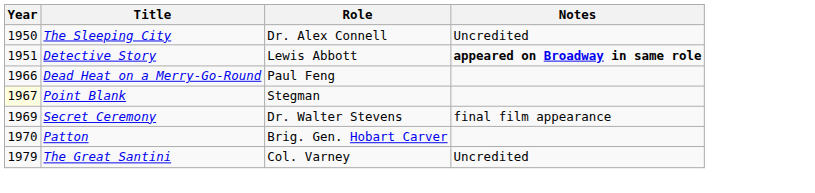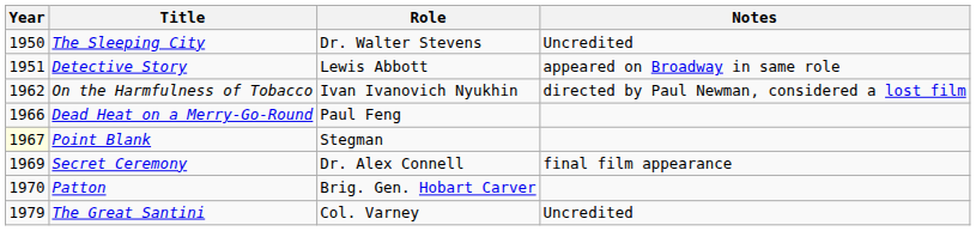 <table class="wikitable">
 <tr>
 <th>Year</th>
 <th>Title</th>
 <th>Role</th>
 <th>Notes</th>
 </tr>
 <tr>
 <td>1950</td>
 <td><em><a href='#'>The Sleeping City</a></em></td>
-<td>Dr. Alex Connell</td>
+<td>Dr. Walter Stevens</td>
 <td>Uncredited</td>
 </tr>
 <tr>
 <td>1951</td>
 <td><em><a href='#'>Detective Story</a></em></td>
 <td>Lewis Abbott</td>
-<td><strong>appeared on <a href='#'>Broadway</a> in same role</strong></td>
+<td>appeared on <a href='#'>Broadway</a> in same role</td>
+</tr>
+<tr>
+<td>1962</td>
+<td><em>On the Harmfulness of Tobacco</em></td>
+<td>Ivan Ivanovich Nyukhin</td>
+<td>directed by Paul Newman, considered a <a href='#'>lost film</a></td>
 </tr>
 <tr>
 <td>1966</td>
 <td><em><a href='#'>Dead Heat on a Merry-Go-Round</a></em></td>
 <td>Paul Feng</td>
 <td></td>
 </tr>
 <tr>
 <td style="background: lightyellow;">1967</td>
 <td><em><a href='#'>Point Blank</a></em></td>
 <td>Stegman</td>
 <td></td>
 </tr>
 <tr>
 <td>1969</td>
 <td><em><a href='#'>Secret Ceremony</a></em></td>
-<td>Dr. Walter Stevens</td>
+<td>Dr. Alex Connell</td>
 <td>final film appearance</td>
 </tr>
 <tr>
 <td>1970</td>
 <td><em><a href='#'>Patton</a></em></td>
 <td>Brig. Gen. <a href='#'>Hobart Carver</a></td>
 <td></td>
 </tr>
 <tr>
 <td>1979</td>
 <td><em><a href='#'>The Great Santini</a></em></td>
 <td>Col. Varney</td>
 <td>Uncredited</td>
 </tr>
 </table>
